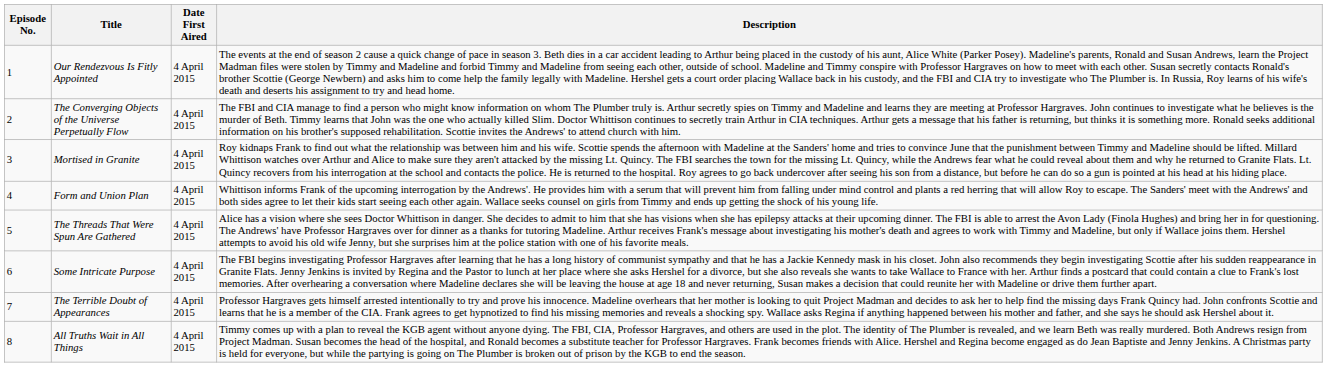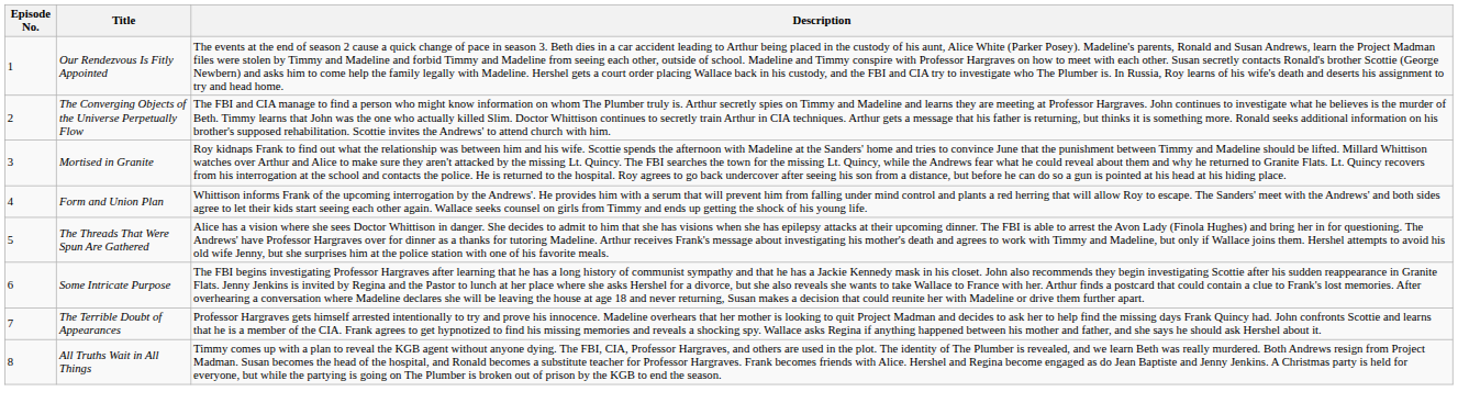 <table class=wikitable>
 <tr>
 <th>Episode No.</th>
 <th>Title</th>
-<th>Date First Aired</th>
 <th>Description</th>
 </tr>
 <tr>
 <td>1</td>
 <td><em>Our Rendezvous Is Fitly Appointed</em></td>
-<td>4 April 2015</td>
 <td>The events at the end of season 2 cause a quick change of pace in season 3. Beth dies in a car accident leading to Arthur being placed in the custody of his aunt, Alice White (Parker Posey). Madeline's parents, Ronald and Susan Andrews, learn the Project Madman files were stolen by Timmy and Madeline and forbid Timmy and Madeline from seeing each other, outside of school. Madeline and Timmy conspire with Professor Hargraves on how to meet with each other. Susan secretly contacts Ronald's brother Scottie (George Newbern) and asks him to come help the family legally with Madeline. Hershel gets a court order placing Wallace back in his custody, and the FBI and CIA try to investigate who The Plumber is. In Russia, Roy learns of his wife's death and deserts his assignment to try and head home.</td>
 </tr>
 <tr>
 <td>2</td>
 <td><em>The Converging Objects of the Universe Perpetually Flow</em></td>
-<td>4 April 2015</td>
 <td>The FBI and CIA manage to find a person who might know information on whom The Plumber truly is. Arthur secretly spies on Timmy and Madeline and learns they are meeting at Professor Hargraves. John continues to investigate what he believes is the murder of Beth. Timmy learns that John was the one who actually killed Slim. Doctor Whittison continues to secretly train Arthur in CIA techniques. Arthur gets a message that his father is returning, but thinks it is something more. Ronald seeks additional information on his brother's supposed rehabilitation. Scottie invites the Andrews' to attend church with him.</td>
 </tr>
 <tr>
 <td>3</td>
 <td><em>Mortised in Granite</em></td>
-<td>4 April 2015</td>
 <td>Roy kidnaps Frank to find out what the relationship was between him and his wife. Scottie spends the afternoon with Madeline at the Sanders' home and tries to convince June that the punishment between Timmy and Madeline should be lifted. Millard Whittison watches over Arthur and Alice to make sure they aren't attacked by the missing Lt. Quincy. The FBI searches the town for the missing Lt. Quincy, while the Andrews fear what he could reveal about them and why he returned to Granite Flats. Lt. Quincy recovers from his interrogation at the school and contacts the police. He is returned to the hospital. Roy agrees to go back undercover after seeing his son from a distance, but before he can do so a gun is pointed at his head at his hiding place.</td>
 </tr>
 <tr>
 <td>4</td>
 <td><em>Form and Union Plan</em></td>
-<td>4 April 2015</td>
 <td>Whittison informs Frank of the upcoming interrogation by the Andrews'. He provides him with a serum that will prevent him from falling under mind control and plants a red herring that will allow Roy to escape. The Sanders' meet with the Andrews' and both sides agree to let their kids start seeing each other again. Wallace seeks counsel on girls from Timmy and ends up getting the shock of his young life.</td>
 </tr>
 <tr>
 <td>5</td>
 <td><em>The Threads That Were Spun Are Gathered</em></td>
-<td>4 April 2015</td>
 <td>Alice has a vision where she sees Doctor Whittison in danger. She decides to admit to him that she has visions when she has epilepsy attacks at their upcoming dinner. The FBI is able to arrest the Avon Lady (Finola Hughes) and bring her in for questioning. The Andrews' have Professor Hargraves over for dinner as a thanks for tutoring Madeline. Arthur receives Frank's message about investigating his mother's death and agrees to work with Timmy and Madeline, but only if Wallace joins them. Hershel attempts to avoid his old wife Jenny, but she surprises him at the police station with one of his favorite meals.</td>
 </tr>
 <tr>
 <td>6</td>
 <td><em>Some Intricate Purpose</em></td>
-<td>4 April 2015</td>
 <td>The FBI begins investigating Professor Hargraves after learning that he has a long history of communist sympathy and that he has a Jackie Kennedy mask in his closet. John also recommends they begin investigating Scottie after his sudden reappearance in Granite Flats. Jenny Jenkins is invited by Regina and the Pastor to lunch at her place where she asks Hershel for a divorce, but she also reveals she wants to take Wallace to France with her. Arthur finds a postcard that could contain a clue to Frank's lost memories. After overhearing a conversation where Madeline declares she will be leaving the house at age 18 and never returning, Susan makes a decision that could reunite her with Madeline or drive them further apart.</td>
 </tr>
 <tr>
 <td>7</td>
 <td><em>The Terrible Doubt of Appearances</em></td>
-<td>4 April 2015</td>
 <td>Professor Hargraves gets himself arrested intentionally to try and prove his innocence. Madeline overhears that her mother is looking to quit Project Madman and decides to ask her to help find the missing days Frank Quincy had. John confronts Scottie and learns that he is a member of the CIA. Frank agrees to get hypnotized to find his missing memories and reveals a shocking spy. Wallace asks Regina if anything happened between his mother and father, and she says he should ask Hershel about it.</td>
 </tr>
 <tr>
 <td>8</td>
 <td><em>All Truths Wait in All Things</em></td>
-<td>4 April 2015</td>
 <td>Timmy comes up with a plan to reveal the KGB agent without anyone dying. The FBI, CIA, Professor Hargraves, and others are used in the plot. The identity of The Plumber is revealed, and we learn Beth was really murdered. Both Andrews resign from Project Madman. Susan becomes the head of the hospital, and Ronald becomes a substitute teacher for Professor Hargraves. Frank becomes friends with Alice. Hershel and Regina become engaged as do Jean Baptiste and Jenny Jenkins. A Christmas party is held for everyone, but while the partying is going on The Plumber is broken out of prison by the KGB to end the season.</td>
 </tr>
 </table>
